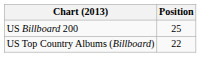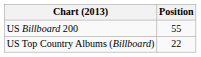 <table class="wikitable">
 <tr>
 <th>Chart (2013)</th>
 <th>Position</th>
 </tr>
 <tr>
 <td>US <em>Billboard</em> 200</td>
-<td style="text-align:center;">25</td>
+<td style="text-align:center;">55</td>
 </tr>
 <tr>
 <td>US Top Country Albums (<em>Billboard</em>)</td>
 <td style="text-align:center;">22</td>
 </tr>
 </table>
